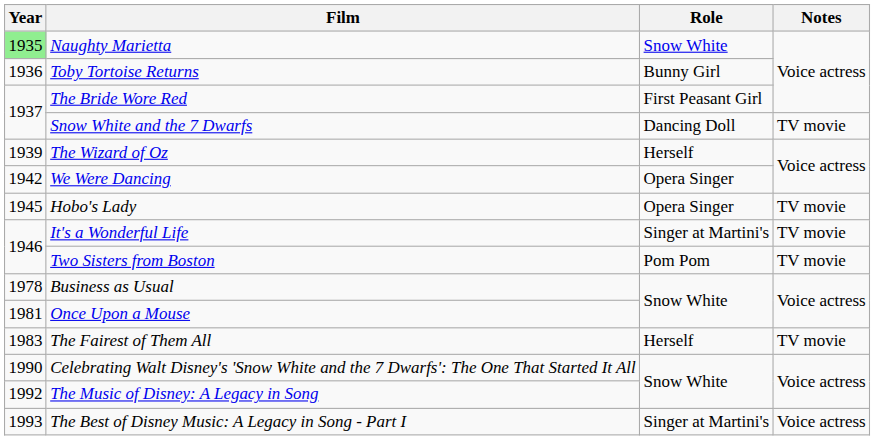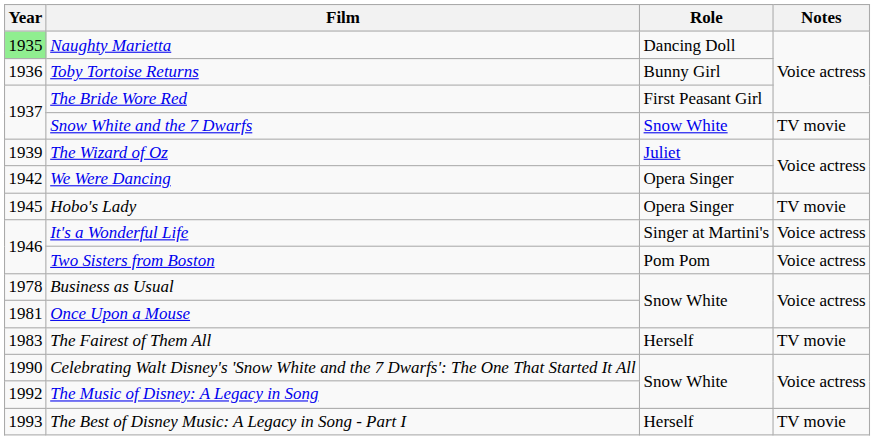 <table class="wikitable">
 <tr>
 <th>Year</th>
 <th>Film</th>
 <th>Role</th>
 <th>Notes</th>
 </tr>
 <tr>
 <td style="background: lightgreen;">1935</td>
 <td><em><a href='#'>Naughty Marietta</a></em></td>
-<td><a href='#'>Snow White</a></td>
+<td>Dancing Doll</td>
 <td rowspan="3">Voice actress</td>
 </tr>
 <tr>
 <td>1936</td>
 <td><em><a href='#'>Toby Tortoise Returns</a></em></td>
 <td>Bunny Girl</td>
 </tr>
 <tr>
 <td rowspan="2">1937</td>
 <td><em><a href='#'>The Bride Wore Red</a></em></td>
 <td>First Peasant Girl</td>
 </tr>
 <tr>
 <td><em><a href='#'>Snow White and the 7 Dwarfs</a></em></td>
-<td>Dancing Doll</td>
+<td><a href='#'>Snow White</a></td>
 <td>TV movie</td>
 </tr>
 <tr>
 <td>1939</td>
 <td><em><a href='#'>The Wizard of Oz</a></em></td>
-<td>Herself</td>
+<td><a href='#'>Juliet</a></td>
 <td rowspan="2">Voice actress</td>
 </tr>
 <tr>
 <td>1942</td>
 <td><em><a href='#'>We Were Dancing</a></em></td>
 <td>Opera Singer</td>
 </tr>
 <tr>
 <td>1945</td>
 <td><em>Hobo's Lady</em></td>
 <td>Opera Singer</td>
 <td>TV movie</td>
 </tr>
 <tr>
 <td rowspan="2">1946</td>
 <td><em><a href='#'>It's a Wonderful Life</a></em></td>
 <td>Singer at Martini's</td>
-<td>TV movie</td>
+<td>Voice actress</td>
 </tr>
 <tr>
 <td><em><a href='#'>Two Sisters from Boston</a></em></td>
 <td>Pom Pom</td>
-<td>TV movie</td>
+<td>Voice actress</td>
 </tr>
 <tr>
 <td>1978</td>
 <td><em>Business as Usual</em></td>
 <td rowspan="2">Snow White</td>
 <td rowspan="2">Voice actress</td>
 </tr>
 <tr>
 <td>1981</td>
 <td><em><a href='#'>Once Upon a Mouse</a></em></td>
 </tr>
 <tr>
 <td>1983</td>
 <td><em>The Fairest of Them All</em></td>
 <td>Herself</td>
 <td>TV movie</td>
 </tr>
 <tr>
 <td>1990</td>
 <td><em>Celebrating Walt Disney's 'Snow White and the 7 Dwarfs': The One That Started It All</em></td>
 <td rowspan="2">Snow White</td>
 <td rowspan="2">Voice actress</td>
 </tr>
 <tr>
 <td>1992</td>
 <td><em><a href='#'>The Music of Disney: A Legacy in Song</a></em></td>
 </tr>
 <tr>
 <td>1993</td>
 <td><em>The Best of Disney Music: A Legacy in Song - Part I</em></td>
-<td>Singer at Martini's</td>
-<td>Voice actress</td>
+<td>Herself</td>
+<td>TV movie</td>
 </tr>
 </table>
